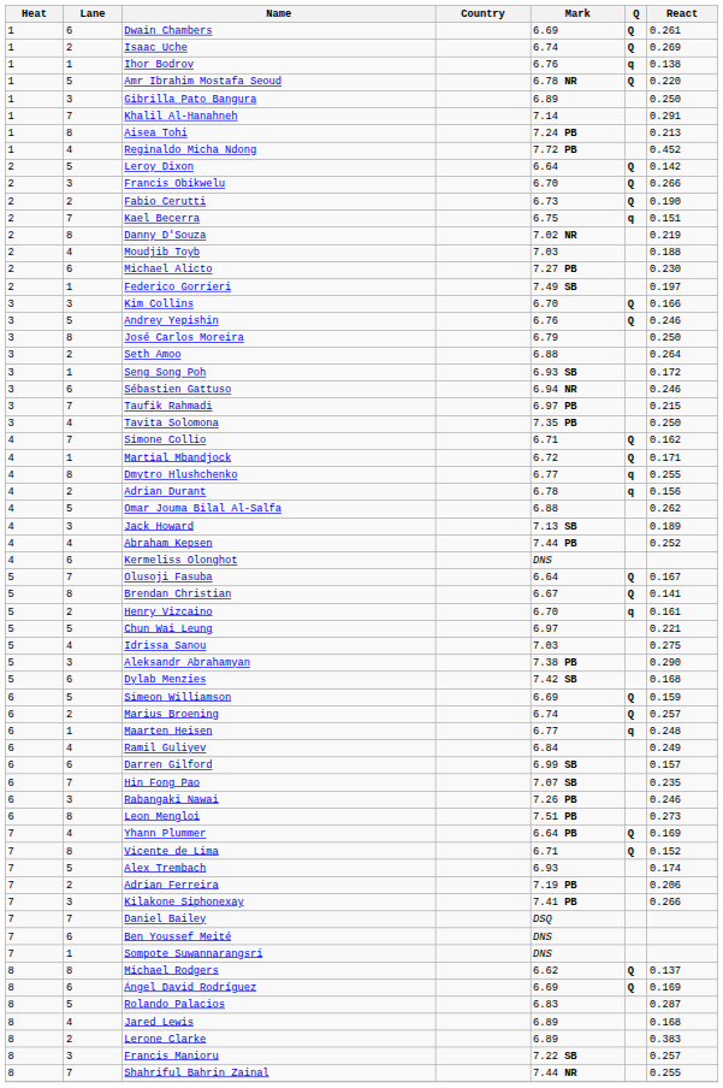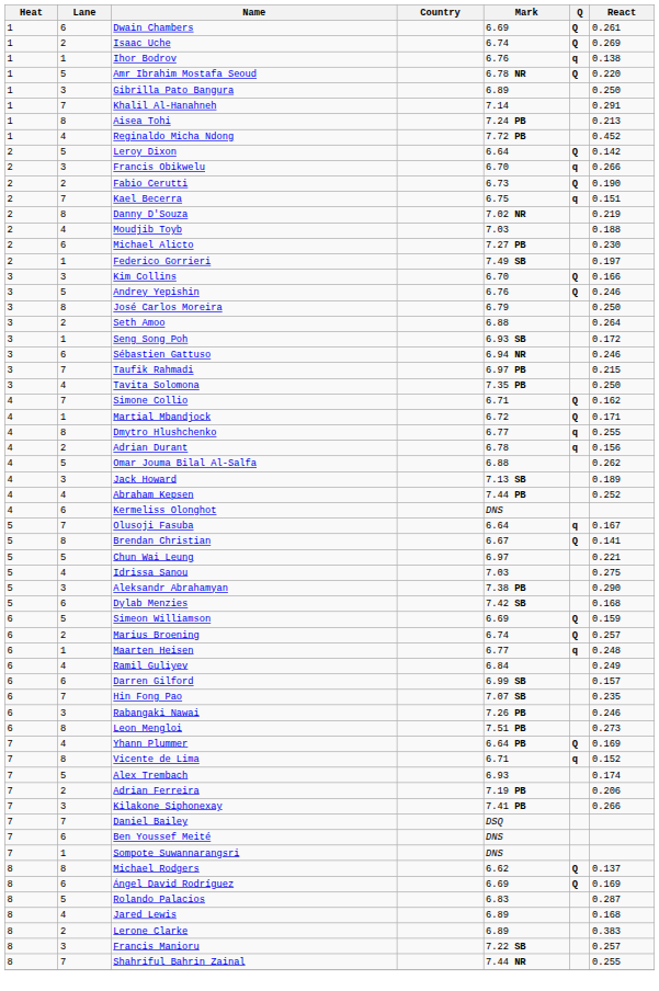 <table class="wikitable sortable" width=70%>
 <tr>
 <th>Heat</th>
 <th>Lane</th>
 <th>Name</th>
 <th>Country</th>
 <th>Mark</th>
 <th>Q</th>
 <th>React</th>
 </tr>
 <tr>
 <td>1</td>
 <td>6</td>
 <td><a href='#'>Dwain Chambers</a></td>
 <td></td>
 <td>6.69</td>
 <td><strong>Q</strong></td>
 <td>0.261</td>
 </tr>
 <tr>
 <td>1</td>
 <td>2</td>
 <td><a href='#'>Isaac Uche</a></td>
 <td></td>
 <td>6.74</td>
 <td><strong>Q</strong></td>
 <td>0.269</td>
 </tr>
 <tr>
 <td>1</td>
 <td>1</td>
 <td><a href='#'>Ihor Bodrov</a></td>
 <td></td>
 <td>6.76</td>
 <td><strong>q</strong></td>
 <td>0.138</td>
 </tr>
 <tr>
 <td>1</td>
 <td>5</td>
 <td><a href='#'>Amr Ibrahim Mostafa Seoud</a></td>
 <td></td>
 <td>6.78 <strong>NR</strong></td>
 <td><strong>Q</strong></td>
 <td>0.220</td>
 </tr>
 <tr>
 <td>1</td>
 <td>3</td>
 <td><a href='#'>Gibrilla Pato Bangura</a></td>
 <td></td>
 <td>6.89</td>
 <td></td>
 <td>0.250</td>
 </tr>
 <tr>
 <td>1</td>
 <td>7</td>
 <td><a href='#'>Khalil Al-Hanahneh</a></td>
 <td></td>
 <td>7.14</td>
 <td></td>
 <td>0.291</td>
 </tr>
 <tr>
 <td>1</td>
 <td>8</td>
 <td><a href='#'>Aisea Tohi</a></td>
 <td></td>
 <td>7.24 <strong>PB</strong></td>
 <td></td>
 <td>0.213</td>
 </tr>
 <tr>
 <td>1</td>
 <td>4</td>
 <td><a href='#'>Reginaldo Micha Ndong</a></td>
 <td></td>
 <td>7.72 <strong>PB</strong></td>
 <td></td>
 <td>0.452</td>
 </tr>
 <tr>
 <td>2</td>
 <td>5</td>
 <td><a href='#'>Leroy Dixon</a></td>
 <td></td>
 <td>6.64</td>
 <td><strong>Q</strong></td>
 <td>0.142</td>
 </tr>
 <tr>
 <td>2</td>
 <td>3</td>
 <td><a href='#'>Francis Obikwelu</a></td>
 <td></td>
 <td>6.70</td>
-<td><strong>Q</strong></td>
+<td><strong>q</strong></td>
 <td>0.266</td>
 </tr>
 <tr>
 <td>2</td>
 <td>2</td>
 <td><a href='#'>Fabio Cerutti</a></td>
 <td></td>
 <td>6.73</td>
 <td><strong>Q</strong></td>
 <td>0.190</td>
 </tr>
 <tr>
 <td>2</td>
 <td>7</td>
 <td><a href='#'>Kael Becerra</a></td>
 <td></td>
 <td>6.75</td>
 <td><strong>q</strong></td>
 <td>0.151</td>
 </tr>
 <tr>
 <td>2</td>
 <td>8</td>
 <td><a href='#'>Danny D'Souza</a></td>
 <td></td>
 <td>7.02 <strong>NR</strong></td>
 <td></td>
 <td>0.219</td>
 </tr>
 <tr>
 <td>2</td>
 <td>4</td>
 <td><a href='#'>Moudjib Toyb</a></td>
 <td></td>
 <td>7.03</td>
 <td></td>
 <td>0.188</td>
 </tr>
 <tr>
 <td>2</td>
 <td>6</td>
 <td><a href='#'>Michael Alicto</a></td>
 <td></td>
 <td>7.27 <strong>PB</strong></td>
 <td></td>
 <td>0.230</td>
 </tr>
 <tr>
 <td>2</td>
 <td>1</td>
 <td><a href='#'>Federico Gorrieri</a></td>
 <td></td>
 <td>7.49 <strong>SB</strong></td>
 <td></td>
 <td>0.197</td>
 </tr>
 <tr>
 <td>3</td>
 <td>3</td>
 <td><a href='#'>Kim Collins</a></td>
 <td></td>
 <td>6.70</td>
 <td><strong>Q</strong></td>
 <td>0.166</td>
 </tr>
 <tr>
 <td>3</td>
 <td>5</td>
 <td><a href='#'>Andrey Yepishin</a></td>
 <td></td>
 <td>6.76</td>
 <td><strong>Q</strong></td>
 <td>0.246</td>
 </tr>
 <tr>
 <td>3</td>
 <td>8</td>
 <td><a href='#'>José Carlos Moreira</a></td>
 <td></td>
 <td>6.79</td>
 <td></td>
 <td>0.250</td>
 </tr>
 <tr>
 <td>3</td>
 <td>2</td>
 <td><a href='#'>Seth Amoo</a></td>
 <td></td>
 <td>6.88</td>
 <td></td>
 <td>0.264</td>
 </tr>
 <tr>
 <td>3</td>
 <td>1</td>
 <td><a href='#'>Seng Song Poh</a></td>
 <td></td>
 <td>6.93 <strong>SB</strong></td>
 <td></td>
 <td>0.172</td>
 </tr>
 <tr>
 <td>3</td>
 <td>6</td>
 <td><a href='#'>Sébastien Gattuso</a></td>
 <td></td>
 <td>6.94 <strong>NR</strong></td>
 <td></td>
 <td>0.246</td>
 </tr>
 <tr>
 <td>3</td>
 <td>7</td>
 <td><a href='#'>Taufik Rahmadi</a></td>
 <td></td>
 <td>6.97 <strong>PB</strong></td>
 <td></td>
 <td>0.215</td>
 </tr>
 <tr>
 <td>3</td>
 <td>4</td>
 <td><a href='#'>Tavita Solomona</a></td>
 <td></td>
 <td>7.35 <strong>PB</strong></td>
 <td></td>
 <td>0.250</td>
 </tr>
 <tr>
 <td>4</td>
 <td>7</td>
 <td><a href='#'>Simone Collio</a></td>
 <td></td>
 <td>6.71</td>
 <td><strong>Q</strong></td>
 <td>0.162</td>
 </tr>
 <tr>
 <td>4</td>
 <td>1</td>
 <td><a href='#'>Martial Mbandjock</a></td>
 <td></td>
 <td>6.72</td>
 <td><strong>Q</strong></td>
 <td>0.171</td>
 </tr>
 <tr>
 <td>4</td>
 <td>8</td>
 <td><a href='#'>Dmytro Hlushchenko</a></td>
 <td></td>
 <td>6.77</td>
 <td><strong>q</strong></td>
 <td>0.255</td>
 </tr>
 <tr>
 <td>4</td>
 <td>2</td>
 <td><a href='#'>Adrian Durant</a></td>
 <td></td>
 <td>6.78</td>
 <td><strong>q</strong></td>
 <td>0.156</td>
 </tr>
 <tr>
 <td>4</td>
 <td>5</td>
 <td><a href='#'>Omar Jouma Bilal Al-Salfa</a></td>
 <td></td>
 <td>6.88</td>
 <td></td>
 <td>0.262</td>
 </tr>
 <tr>
 <td>4</td>
 <td>3</td>
 <td><a href='#'>Jack Howard</a></td>
 <td></td>
 <td>7.13 <strong>SB</strong></td>
 <td></td>
 <td>0.189</td>
 </tr>
 <tr>
 <td>4</td>
 <td>4</td>
 <td><a href='#'>Abraham Kepsen</a></td>
 <td></td>
 <td>7.44 <strong>PB</strong></td>
 <td></td>
 <td>0.252</td>
 </tr>
 <tr>
 <td>4</td>
 <td>6</td>
 <td><a href='#'>Kermeliss Olonghot</a></td>
 <td></td>
 <td><em>DNS</em></td>
 <td></td>
 <td></td>
 </tr>
 <tr>
 <td>5</td>
 <td>7</td>
 <td><a href='#'>Olusoji Fasuba</a></td>
 <td></td>
 <td>6.64</td>
-<td><strong>Q</strong></td>
+<td><strong>q</strong></td>
 <td>0.167</td>
 </tr>
 <tr>
 <td>5</td>
 <td>8</td>
 <td><a href='#'>Brendan Christian</a></td>
 <td></td>
 <td>6.67</td>
 <td><strong>Q</strong></td>
 <td>0.141</td>
-</tr>
-<tr>
-<td>5</td>
-<td>2</td>
-<td><a href='#'>Henry Vizcaino</a></td>
-<td></td>
-<td>6.70</td>
-<td><strong>q</strong></td>
-<td>0.161</td>
 </tr>
 <tr>
 <td>5</td>
 <td>5</td>
 <td><a href='#'>Chun Wai Leung</a></td>
 <td></td>
 <td>6.97</td>
 <td></td>
 <td>0.221</td>
 </tr>
 <tr>
 <td>5</td>
 <td>4</td>
 <td><a href='#'>Idrissa Sanou</a></td>
 <td></td>
 <td>7.03</td>
 <td></td>
 <td>0.275</td>
 </tr>
 <tr>
 <td>5</td>
 <td>3</td>
 <td><a href='#'>Aleksandr Abrahamyan</a></td>
 <td></td>
 <td>7.38 <strong>PB</strong></td>
 <td></td>
 <td>0.290</td>
 </tr>
 <tr>
 <td>5</td>
 <td>6</td>
 <td><a href='#'>Dylab Menzies</a></td>
 <td></td>
 <td>7.42 <strong>SB</strong></td>
 <td></td>
 <td>0.168</td>
 </tr>
 <tr>
 <td>6</td>
 <td>5</td>
 <td><a href='#'>Simeon Williamson</a></td>
 <td></td>
 <td>6.69</td>
 <td><strong>Q</strong></td>
 <td>0.159</td>
 </tr>
 <tr>
 <td>6</td>
 <td>2</td>
 <td><a href='#'>Marius Broening</a></td>
 <td></td>
 <td>6.74</td>
 <td><strong>Q</strong></td>
 <td>0.257</td>
 </tr>
 <tr>
 <td>6</td>
 <td>1</td>
 <td><a href='#'>Maarten Heisen</a></td>
 <td></td>
 <td>6.77</td>
 <td><strong>q</strong></td>
 <td>0.248</td>
 </tr>
 <tr>
 <td>6</td>
 <td>4</td>
 <td><a href='#'>Ramil Guliyev</a></td>
 <td></td>
 <td>6.84</td>
 <td></td>
 <td>0.249</td>
 </tr>
 <tr>
 <td>6</td>
 <td>6</td>
 <td><a href='#'>Darren Gilford</a></td>
 <td></td>
 <td>6.99 <strong>SB</strong></td>
 <td></td>
 <td>0.157</td>
 </tr>
 <tr>
 <td>6</td>
 <td>7</td>
 <td><a href='#'>Hin Fong Pao</a></td>
 <td></td>
 <td>7.07 <strong>SB</strong></td>
 <td></td>
 <td>0.235</td>
 </tr>
 <tr>
 <td>6</td>
 <td>3</td>
 <td><a href='#'>Rabangaki Nawai</a></td>
 <td></td>
 <td>7.26 <strong>PB</strong></td>
 <td></td>
 <td>0.246</td>
 </tr>
 <tr>
 <td>6</td>
 <td>8</td>
 <td><a href='#'>Leon Mengloi</a></td>
 <td></td>
 <td>7.51 <strong>PB</strong></td>
 <td></td>
 <td>0.273</td>
 </tr>
 <tr>
 <td>7</td>
 <td>4</td>
 <td><a href='#'>Yhann Plummer</a></td>
 <td></td>
 <td>6.64 <strong>PB</strong></td>
 <td><strong>Q</strong></td>
 <td>0.169</td>
 </tr>
 <tr>
 <td>7</td>
 <td>8</td>
 <td><a href='#'>Vicente de Lima</a></td>
 <td></td>
 <td>6.71</td>
-<td><strong>Q</strong></td>
+<td><strong>q</strong></td>
 <td>0.152</td>
 </tr>
 <tr>
 <td>7</td>
 <td>5</td>
 <td><a href='#'>Alex Trembach</a></td>
 <td></td>
 <td>6.93</td>
 <td></td>
 <td>0.174</td>
 </tr>
 <tr>
 <td>7</td>
 <td>2</td>
 <td><a href='#'>Adrian Ferreira</a></td>
 <td></td>
 <td>7.19 <strong>PB</strong></td>
 <td></td>
 <td>0.206</td>
 </tr>
 <tr>
 <td>7</td>
 <td>3</td>
 <td><a href='#'>Kilakone Siphonexay</a></td>
 <td></td>
 <td>7.41 <strong>PB</strong></td>
 <td></td>
 <td>0.266</td>
 </tr>
 <tr>
 <td>7</td>
 <td>7</td>
 <td><a href='#'>Daniel Bailey</a></td>
 <td></td>
 <td><em>DSQ</em></td>
 <td></td>
 <td></td>
 </tr>
 <tr>
 <td>7</td>
 <td>6</td>
 <td><a href='#'>Ben Youssef Meité</a></td>
 <td></td>
 <td><em>DNS</em></td>
 <td></td>
 <td></td>
 </tr>
 <tr>
 <td>7</td>
 <td>1</td>
 <td><a href='#'>Sompote Suwannarangsri</a></td>
 <td></td>
 <td><em>DNS</em></td>
 <td></td>
 <td></td>
 </tr>
 <tr>
 <td>8</td>
 <td>8</td>
 <td><a href='#'>Michael Rodgers</a></td>
 <td></td>
 <td>6.62</td>
 <td><strong>Q</strong></td>
 <td>0.137</td>
 </tr>
 <tr>
 <td>8</td>
 <td>6</td>
 <td><a href='#'>Ángel David Rodríguez</a></td>
 <td></td>
 <td>6.69</td>
 <td><strong>Q</strong></td>
 <td>0.169</td>
 </tr>
 <tr>
 <td>8</td>
 <td>5</td>
 <td><a href='#'>Rolando Palacios</a></td>
 <td></td>
 <td>6.83</td>
 <td></td>
 <td>0.287</td>
 </tr>
 <tr>
 <td>8</td>
 <td>4</td>
 <td><a href='#'>Jared Lewis</a></td>
 <td></td>
 <td>6.89</td>
 <td></td>
 <td>0.168</td>
 </tr>
 <tr>
 <td>8</td>
 <td>2</td>
 <td><a href='#'>Lerone Clarke</a></td>
 <td></td>
 <td>6.89</td>
 <td></td>
 <td>0.383</td>
 </tr>
 <tr>
 <td>8</td>
 <td>3</td>
 <td><a href='#'>Francis Manioru</a></td>
 <td></td>
 <td>7.22 <strong>SB</strong></td>
 <td></td>
 <td>0.257</td>
 </tr>
 <tr>
 <td>8</td>
 <td>7</td>
 <td><a href='#'>Shahriful Bahrin Zainal</a></td>
 <td></td>
 <td>7.44 <strong>NR</strong></td>
 <td></td>
 <td>0.255</td>
 </tr>
 <tr>
 </tr>
 </table>
